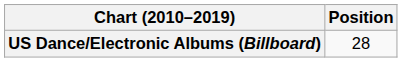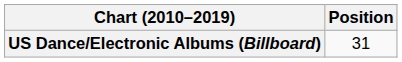 <table class="wikitable plainrowheaders" style="text-align:center">
 <tr>
 <th scope="col">Chart (2010–2019)</th>
 <th scope="col">Position</th>
 </tr>
 <tr>
 <th scope="row">US Dance/Electronic Albums (<em>Billboard</em>)</th>
-<td>28</td>
+<td>31</td>
 </tr>
 </table>
